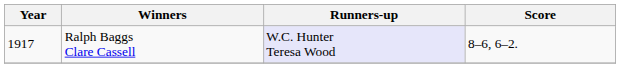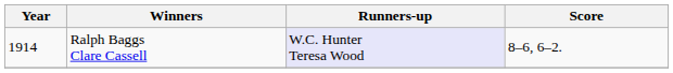 <table class="wikitable" style="font-size:98%;">
 <tr>
 <th style="width:60px;">Year</th>
 <th style="width:230px;">Winners</th>
 <th style="width:230px;">Runners-up</th>
 <th style="width:170px;">Score</th>
 </tr>
 <tr>
-<td>1917</td>
+<td>1914</td>
 <td> Ralph Baggs<br> <a href='#'>Clare Cassell</a></td>
 <td style="background: lavender;"> W.C. Hunter <br> Teresa Wood</td>
 <td>8–6, 6–2.</td>
 </tr>
 <tr>
 </tr>
 </table>
